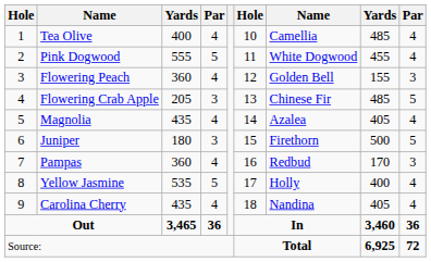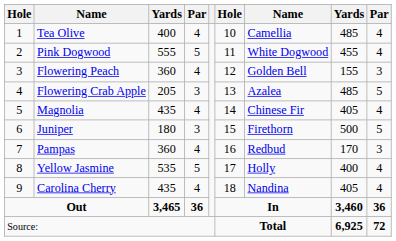 <table class=wikitable style="text-align: center">
 <tr>
 <th>Hole</th>
 <th>Name</th>
 <th>Yards</th>
 <th>Par</th>
 <th></th>
 <th>Hole</th>
 <th>Name</th>
 <th>Yards</th>
 <th>Par</th>
 </tr>
 <tr>
 <td>1</td>
 <td align=left><a href='#'>Tea Olive</a></td>
 <td>400</td>
 <td>4</td>
 <td rowspan=10></td>
 <td>10</td>
 <td align=left><a href='#'>Camellia</a></td>
 <td>485</td>
 <td>4</td>
 </tr>
 <tr>
 <td>2</td>
 <td align=left><a href='#'>Pink Dogwood</a></td>
 <td>555</td>
 <td>5</td>
 <td>11</td>
 <td align=left><a href='#'>White Dogwood</a></td>
 <td>455</td>
 <td>4</td>
 </tr>
 <tr>
 <td>3</td>
 <td align=left><a href='#'>Flowering Peach</a></td>
 <td>360</td>
 <td>4</td>
 <td>12</td>
 <td align=left><a href='#'>Golden Bell</a></td>
 <td>155</td>
 <td>3</td>
 </tr>
 <tr>
 <td>4</td>
 <td align=left><a href='#'>Flowering Crab Apple</a></td>
 <td>205</td>
 <td>3</td>
 <td>13</td>
-<td align=left><a href='#'>Chinese Fir</a></td>
+<td align=left><a href='#'>Azalea</a></td>
 <td>485</td>
 <td>5</td>
 </tr>
 <tr>
 <td>5</td>
 <td align=left><a href='#'>Magnolia</a></td>
 <td>435</td>
 <td>4</td>
 <td>14</td>
-<td align=left><a href='#'>Azalea</a></td>
+<td align=left><a href='#'>Chinese Fir</a></td>
 <td>405</td>
 <td>4</td>
 </tr>
 <tr>
 <td>6</td>
 <td align=left><a href='#'>Juniper</a></td>
 <td>180</td>
 <td>3</td>
 <td>15</td>
 <td align=left><a href='#'>Firethorn</a></td>
 <td>500</td>
 <td>5</td>
 </tr>
 <tr>
 <td>7</td>
 <td align=left><a href='#'>Pampas</a></td>
 <td>360</td>
 <td>4</td>
 <td>16</td>
 <td align=left><a href='#'>Redbud</a></td>
 <td>170</td>
 <td>3</td>
 </tr>
 <tr>
 <td>8</td>
 <td align=left><a href='#'>Yellow Jasmine</a></td>
 <td>535</td>
 <td>5</td>
 <td>17</td>
 <td align=left><a href='#'>Holly</a></td>
 <td>400</td>
 <td>4</td>
 </tr>
 <tr>
 <td>9</td>
 <td align=left><a href='#'>Carolina Cherry</a></td>
 <td>435</td>
 <td>4</td>
 <td>18</td>
 <td align=left><a href='#'>Nandina</a></td>
 <td>405</td>
 <td>4</td>
 </tr>
 <tr>
 <td colspan=2><strong>Out</strong></td>
 <td><strong>3,465</strong></td>
 <td><strong>36</strong></td>
 <td colspan=2><strong>In</strong></td>
 <td><strong>3,460</strong></td>
 <td><strong>36</strong></td>
 </tr>
 <tr>
 <td colspan=5 align=left><small>Source:</small></td>
 <td colspan=2><strong>Total</strong></td>
 <td><strong>6,925</strong></td>
 <td><strong>72</strong></td>
 </tr>
 </table>
